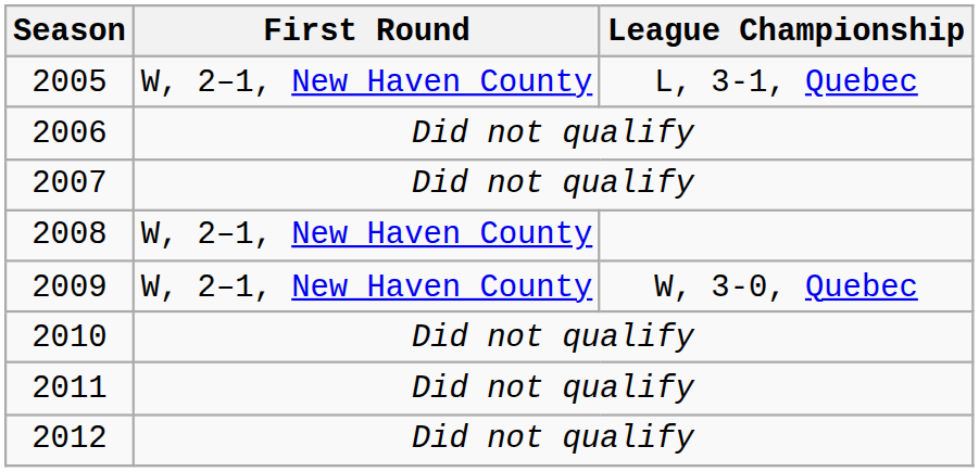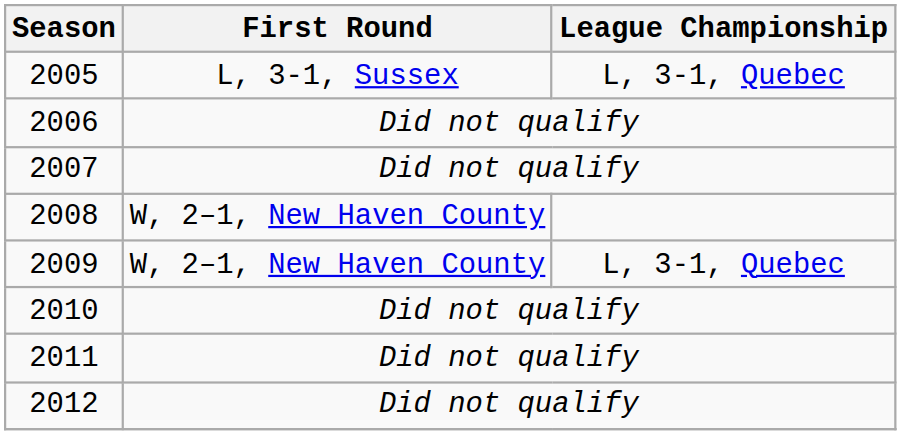 <table class="wikitable" style="text-align:center">
 <tr>
 <th>Season</th>
 <th>First Round</th>
 <th>League Championship</th>
 </tr>
 <tr>
 <td>2005</td>
-<td>W, 2–1, <a href='#'>New Haven County</a></td>
+<td>L, 3-1, <a href='#'>Sussex</a></td>
 <td>L, 3-1, <a href='#'>Quebec</a></td>
 </tr>
 <tr>
 <td>2006</td>
 <td colspan="2"><em>Did not qualify</em></td>
 </tr>
 <tr>
 <td>2007</td>
 <td colspan="2"><em>Did not qualify</em></td>
 </tr>
 <tr>
 <td>2008</td>
 <td>W, 2–1, <a href='#'>New Haven County</a></td>
 <td></td>
 </tr>
 <tr>
 <td>2009</td>
 <td>W, 2–1, <a href='#'>New Haven County</a></td>
-<td>W, 3-0, <a href='#'>Quebec</a></td>
+<td>L, 3-1, <a href='#'>Quebec</a></td>
 </tr>
 <tr>
 <td>2010</td>
 <td colspan="2"><em>Did not qualify</em></td>
 </tr>
 <tr>
 <td>2011</td>
 <td colspan="2"><em>Did not qualify</em></td>
 </tr>
 <tr>
 <td>2012</td>
 <td colspan="2"><em>Did not qualify</em></td>
 </tr>
 <tr>
 </tr>
 </table>
